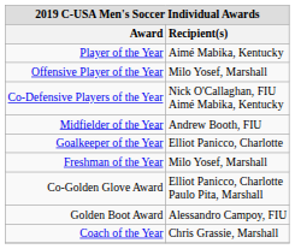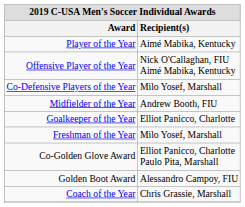 <table class="wikitable" style="white-space:nowrap; font-size:90%;">
 <tr>
 <td colspan="7" style="text-align:center; background:#ddd;"><strong>2019 C-USA Men's Soccer Individual Awards</strong></td>
 </tr>
 <tr>
 <th style="text-align:right;">Award</th>
 <th style="text-align:left;">Recipient(s)</th>
 </tr>
 <tr>
 <td style="text-align:right;"><a href='#'>Player of the Year</a></td>
 <td style="text-align:left;">Aimé Mabika, Kentucky</td>
 </tr>
 <tr>
 <td style="text-align:right;"><a href='#'>Offensive Player of the Year</a></td>
-<td style="text-align:left;">Milo Yosef, Marshall</td>
+<td style="text-align:left;">Nick O'Callaghan, FIU<br>Aimé Mabika, Kentucky</td>
 </tr>
 <tr>
 <td style="text-align:right;"><a href='#'>Co-Defensive Players of the Year</a></td>
-<td style="text-align:left;">Nick O'Callaghan, FIU<br>Aimé Mabika, Kentucky</td>
+<td style="text-align:left;">Milo Yosef, Marshall</td>
 </tr>
 <tr>
 <td style="text-align:right;"><a href='#'>Midfielder of the Year</a></td>
 <td style="text-align:left;">Andrew Booth, FIU</td>
 </tr>
 <tr>
 <td style="text-align:right;"><a href='#'>Goalkeeper of the Year</a></td>
 <td style="text-align:left;">Elliot Panicco, Charlotte</td>
 </tr>
 <tr>
 <td style="text-align:right;"><a href='#'>Freshman of the Year</a></td>
 <td style="text-align:left;">Milo Yosef, Marshall</td>
 </tr>
 <tr>
 <td style="text-align:right;">Co-Golden Glove Award</td>
 <td style="text-align:left;">Elliot Panicco, Charlotte<br>Paulo Pita, Marshall</td>
 </tr>
 <tr>
 <td style="text-align:right;">Golden Boot Award</td>
 <td style="text-align:left;">Alessandro Campoy, FIU</td>
 </tr>
 <tr>
 <td style="text-align:right;"><a href='#'>Coach of the Year</a></td>
 <td style="text-align:left;">Chris Grassie, Marshall</td>
 </tr>
 <tr>
 </tr>
 </table>
